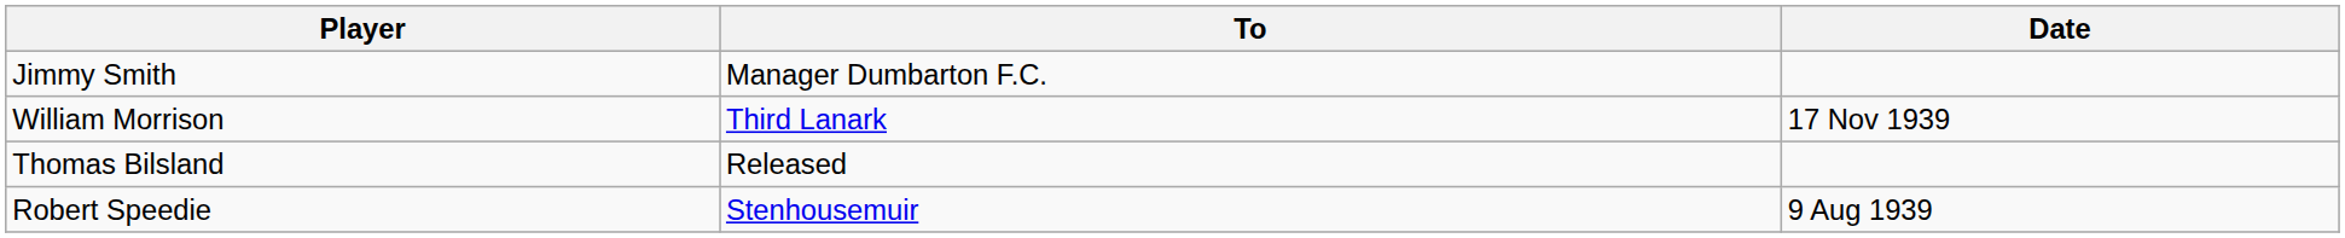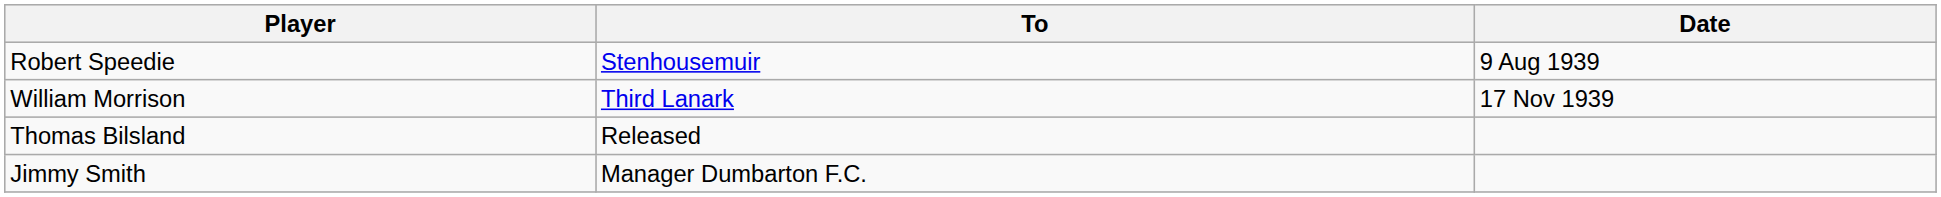 <table class="wikitable" style="text-align:center; font-size:95%;width:98%; text-align:left">
 <tr>
 <th>Player</th>
 <th>To</th>
 <th>Date</th>
 </tr>
 <tr>
-<td> Jimmy Smith</td>
-<td> Manager Dumbarton F.C.</td>
-<td></td>
+<td> Robert Speedie</td>
+<td> <a href='#'>Stenhousemuir</a></td>
+<td>9 Aug 1939</td>
 </tr>
 <tr>
 <td> William Morrison</td>
 <td> <a href='#'>Third Lanark</a></td>
 <td>17 Nov 1939</td>
 </tr>
 <tr>
 <td> Thomas Bilsland</td>
 <td> Released</td>
 <td></td>
 </tr>
 <tr>
-<td> Robert Speedie</td>
-<td> <a href='#'>Stenhousemuir</a></td>
-<td>9 Aug 1939</td>
+<td> Jimmy Smith</td>
+<td> Manager Dumbarton F.C.</td>
+<td></td>
 </tr>
 </table>
